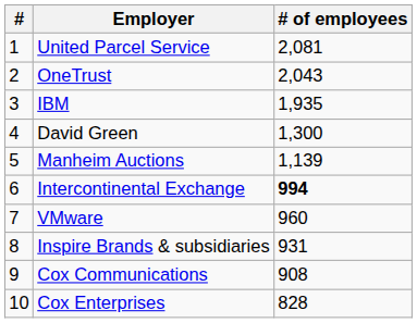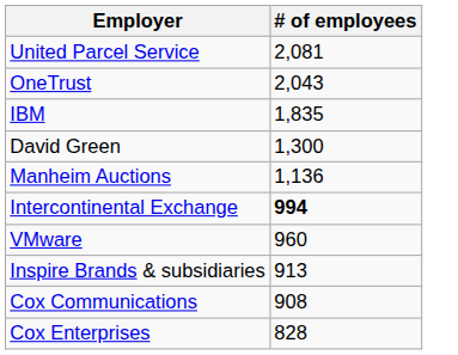 <table class="wikitable sortable">
 <tr>
-<th>#</th>
 <th>Employer</th>
 <th># of employees</th>
 </tr>
 <tr>
-<td>1</td>
 <td><a href='#'>United Parcel Service</a></td>
 <td>2,081</td>
 </tr>
 <tr>
-<td>2</td>
 <td><a href='#'>OneTrust</a></td>
 <td>2,043</td>
 </tr>
 <tr>
-<td>3</td>
 <td><a href='#'>IBM</a></td>
-<td>1,935</td>
+<td>1,835</td>
 </tr>
 <tr>
-<td>4</td>
 <td>David Green</td>
 <td>1,300</td>
 </tr>
 <tr>
-<td>5</td>
 <td><a href='#'>Manheim Auctions</a></td>
-<td>1,139</td>
+<td>1,136</td>
 </tr>
 <tr>
-<td>6</td>
 <td><a href='#'>Intercontinental Exchange</a></td>
 <td><strong>994</strong></td>
 </tr>
 <tr>
-<td>7</td>
 <td><a href='#'>VMware</a></td>
 <td>960</td>
 </tr>
 <tr>
-<td>8</td>
 <td><a href='#'>Inspire Brands</a> & subsidiaries</td>
-<td>931</td>
+<td>913</td>
 </tr>
 <tr>
-<td>9</td>
 <td><a href='#'>Cox Communications</a></td>
 <td>908</td>
 </tr>
 <tr>
-<td>10</td>
 <td><a href='#'>Cox Enterprises</a></td>
 <td>828</td>
 </tr>
 </table>
